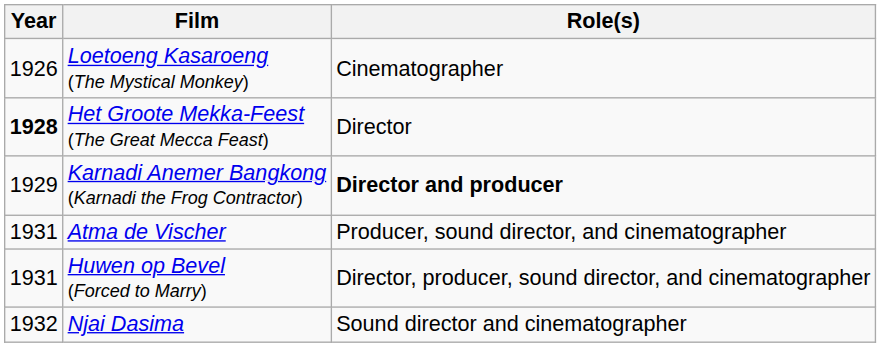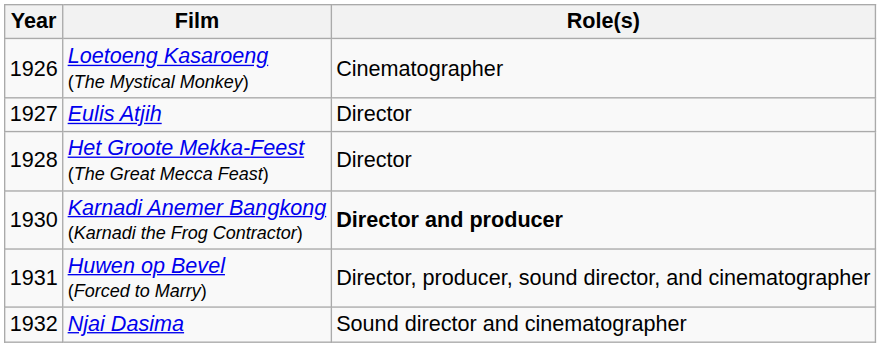 <table class="wikitable sortable">
 <tr>
 <th scope="col">Year</th>
 <th scope="col">Film</th>
 <th class="unsortable" scope=col>Role(s)</th>
 </tr>
 <tr>
 <td>1926</td>
 <td><em><a href='#'>Loetoeng Kasaroeng</a></em><br><small>(<em>The Mystical Monkey</em>)</small></td>
 <td>Cinematographer</td>
 </tr>
 <tr>
-<td><strong>1928</strong></td>
+<td>1927</td>
+<td><em><a href='#'>Eulis Atjih</a></em></td>
+<td>Director</td>
+</tr>
+<tr>
+<td>1928</td>
 <td><em><a href='#'>Het Groote Mekka-Feest</a></em><br><small>(<em>The Great Mecca Feast</em>)</small></td>
 <td>Director</td>
 </tr>
 <tr>
-<td>1929</td>
+<td>1930</td>
 <td><em><a href='#'>Karnadi Anemer Bangkong</a></em> <br><small>(<em>Karnadi the Frog Contractor</em>)</small></td>
 <td><strong>Director and producer</strong></td>
-</tr>
-<tr>
-<td>1931</td>
-<td><em><a href='#'>Atma de Vischer</a></em></td>
-<td>Producer, sound director, and cinematographer</td>
 </tr>
 <tr>
 <td>1931</td>
 <td><em><a href='#'>Huwen op Bevel</a></em> <br><small>(<em>Forced to Marry</em>)</small></td>
 <td>Director, producer, sound director, and cinematographer</td>
 </tr>
 <tr>
 <td>1932</td>
 <td><em><a href='#'>Njai Dasima</a></em></td>
 <td>Sound director and cinematographer</td>
 </tr>
 </table>
